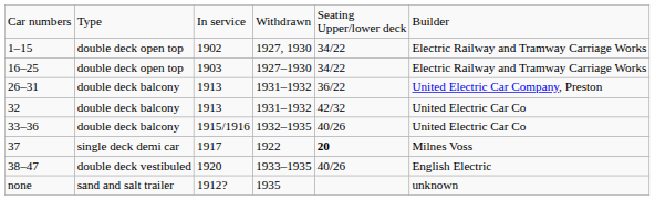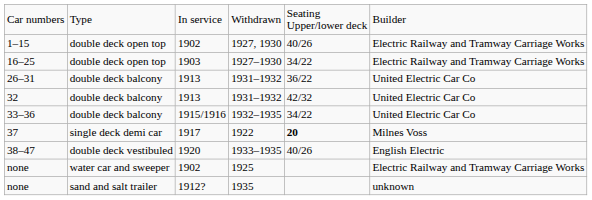 <table class="wikitable">
 <tr>
 <td>Car numbers</td>
 <td>Type</td>
 <td>In service</td>
 <td>Withdrawn</td>
 <td>Seating<br>Upper/lower deck</td>
 <td>Builder</td>
 </tr>
 <tr>
 <td>1–15</td>
 <td>double deck open top</td>
 <td>1902</td>
 <td>1927, 1930</td>
-<td>34/22</td>
+<td>40/26</td>
 <td>Electric Railway and Tramway Carriage Works</td>
 </tr>
 <tr>
 <td>16–25</td>
 <td>double deck open top</td>
 <td>1903</td>
 <td>1927–1930</td>
 <td>34/22</td>
 <td>Electric Railway and Tramway Carriage Works</td>
 </tr>
 <tr>
 <td>26–31</td>
 <td>double deck balcony</td>
 <td>1913</td>
 <td>1931–1932</td>
 <td>36/22</td>
-<td><a href='#'>United Electric Car Company</a>, Preston</td>
+<td>United Electric Car Co</td>
 </tr>
 <tr>
 <td>32</td>
 <td>double deck balcony</td>
 <td>1913</td>
 <td>1931–1932</td>
 <td>42/32</td>
 <td>United Electric Car Co</td>
 </tr>
 <tr>
 <td>33–36</td>
 <td>double deck balcony</td>
 <td>1915/1916</td>
 <td>1932–1935</td>
-<td>40/26</td>
+<td>34/22</td>
 <td>United Electric Car Co</td>
 </tr>
 <tr>
 <td>37</td>
 <td>single deck demi car</td>
 <td>1917</td>
 <td>1922</td>
 <td><strong>20</strong></td>
 <td>Milnes Voss</td>
 </tr>
 <tr>
 <td>38–47</td>
 <td>double deck vestibuled</td>
 <td>1920</td>
 <td>1933–1935</td>
 <td>40/26</td>
 <td>English Electric</td>
 </tr>
 <tr>
 <td>none</td>
+<td>water car and sweeper</td>
+<td>1902</td>
+<td>1925</td>
+<td></td>
+<td>Electric Railway and Tramway Carriage Works</td>
+</tr>
+<tr>
+<td>none</td>
 <td>sand and salt trailer</td>
 <td>1912?</td>
 <td>1935</td>
 <td></td>
 <td>unknown</td>
 </tr>
 </table>
